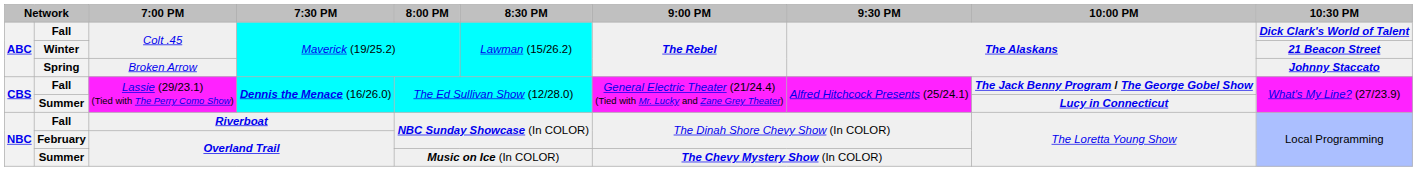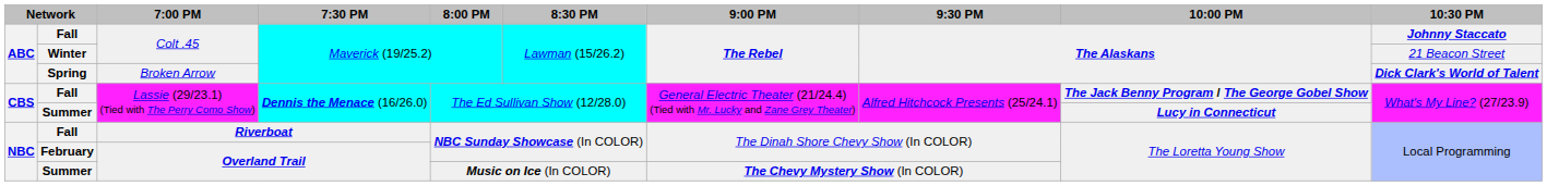 <table class="wikitable" style="width:100%;margin-right:0;text-align:center">
 <tr>
 <th colspan="2" style="background-color:#C0C0C0;text-align:center">Network</th>
 <th style="background-color:#C0C0C0;text-align:center">7:00 PM</th>
 <th style="background-color:#C0C0C0;text-align:center">7:30 PM</th>
 <th style="background-color:#C0C0C0;text-align:center">8:00 PM</th>
 <th style="background-color:#C0C0C0;text-align:center">8:30 PM</th>
 <th style="background-color:#C0C0C0;text-align:center">9:00 PM</th>
 <th style="background-color:#C0C0C0;text-align:center">9:30 PM</th>
 <th style="background-color:#C0C0C0;text-align:center">10:00 PM</th>
 <th style="background-color:#C0C0C0;text-align:center">10:30 PM</th>
 </tr>
 <tr>
 <th rowspan="3"><a href='#'>ABC</a></th>
 <th>Fall</th>
 <td bgcolor="#F0F0F0" rowspan="2"><em><a href='#'>Colt .45</a></em></td>
 <td bgcolor="#00FFFF" colspan="2" rowspan="3"><em><a href='#'>Maverick</a></em> (19/25.2)</td>
 <td bgcolor="#00FFFF" rowspan="3"><em><a href='#'>Lawman</a></em> (15/26.2)</td>
 <td bgcolor="#F0F0F0" rowspan="3"><strong><em><a href='#'>The Rebel</a></em></strong></td>
 <td bgcolor="#F0F0F0" colspan="2" rowspan="3"><strong><em><a href='#'>The Alaskans</a></em></strong></td>
-<td bgcolor="#F0F0F0"><strong><em><a href='#'>Dick Clark's World of Talent</a></em></strong></td>
+<td bgcolor="#F0F0F0"><strong><em><a href='#'>Johnny Staccato</a></em></strong></td>
 </tr>
 <tr>
 <th>Winter</th>
-<td bgcolor="#F0F0F0"><strong><em><a href='#'>21 Beacon Street</a></em></strong></td>
+<td bgcolor="#F0F0F0"><em><a href='#'>21 Beacon Street</a></em></td>
 </tr>
 <tr>
 <th>Spring</th>
 <td bgcolor="#F0F0F0"><em><a href='#'>Broken Arrow</a></em></td>
-<td bgcolor="#F0F0F0"><strong><em><a href='#'>Johnny Staccato</a></em></strong></td>
+<td bgcolor="#F0F0F0"><strong><em><a href='#'>Dick Clark's World of Talent</a></em></strong></td>
 </tr>
 <tr>
 <th rowspan="2"><a href='#'>CBS</a></th>
 <th>Fall</th>
 <td bgcolor="#FF22FF" rowspan="2"><em><a href='#'>Lassie</a></em> (29/23.1)<br><small>(Tied with <em><a href='#'>The Perry Como Show</a></em>)</small></td>
 <td bgcolor="#00FFFF" rowspan="2"><strong><em><a href='#'>Dennis the Menace</a></em></strong> (16/26.0)</td>
 <td bgcolor="#00FFFF" colspan="2" rowspan="2"><em><a href='#'>The Ed Sullivan Show</a></em> (12/28.0)</td>
 <td bgcolor="#FF22FF" rowspan="2"><em><a href='#'>General Electric Theater</a></em> (21/24.4)<br><small>(Tied with <em><a href='#'>Mr. Lucky</a></em> and <em><a href='#'>Zane Grey Theater</a></em>)</small></td>
 <td bgcolor="#FF22FF" rowspan="2"><em><a href='#'>Alfred Hitchcock Presents</a></em> (25/24.1)</td>
 <td bgcolor="#F0F0F0"><strong><em><a href='#'>The Jack Benny Program</a></em> / <em><a href='#'>The George Gobel Show</a></em></strong></td>
 <td bgcolor="#FF22FF" rowspan="2"><em><a href='#'>What's My Line?</a></em> (27/23.9)</td>
 </tr>
 <tr>
 <th>Summer</th>
 <td bgcolor="#F0F0F0"><strong><em><a href='#'>Lucy in Connecticut</a></em></strong></td>
 </tr>
 <tr>
 <th rowspan="3"><a href='#'>NBC</a></th>
 <th>Fall</th>
 <td bgcolor="#F0F0F0" colspan="2"><strong><em><a href='#'>Riverboat</a></em></strong></td>
 <td bgcolor="#F0F0F0" colspan="2" rowspan="2"><strong><em><a href='#'>NBC Sunday Showcase</a></em></strong> (In <span>C</span><span>O</span><span>L</span><span>O</span><span>R</span>)</td>
 <td bgcolor="#F0F0F0" colspan="2" rowspan="2"><em><a href='#'>The Dinah Shore Chevy Show</a></em> (In <span>C</span><span>O</span><span>L</span><span>O</span><span>R</span>)</td>
 <td bgcolor="#F0F0F0" rowspan="3"><em><a href='#'>The Loretta Young Show</a></em></td>
 <td bgcolor="#ABBFFF" rowspan="3">Local Programming</td>
 </tr>
 <tr>
 <th>February</th>
 <td bgcolor="#F0F0F0" colspan="2" rowspan="2"><strong><em><a href='#'>Overland Trail</a></em></strong></td>
 </tr>
 <tr>
 <th>Summer</th>
 <td bgcolor="#F0F0F0" colspan="2"><strong><em>Music on Ice</em></strong> (In <span>C</span><span>O</span><span>L</span><span>O</span><span>R</span>)</td>
 <td bgcolor="#F0F0F0" colspan="2"><strong><em><a href='#'>The Chevy Mystery Show</a></em></strong> (In <span>C</span><span>O</span><span>L</span><span>O</span><span>R</span>)</td>
 </tr>
 </table>
